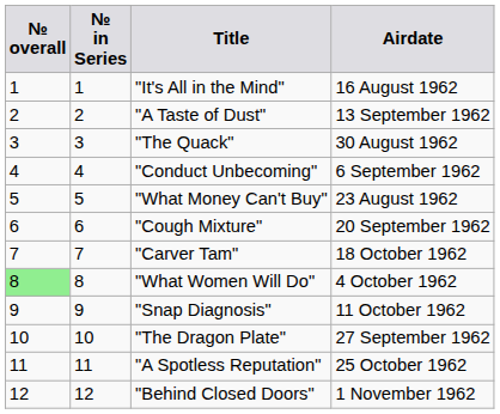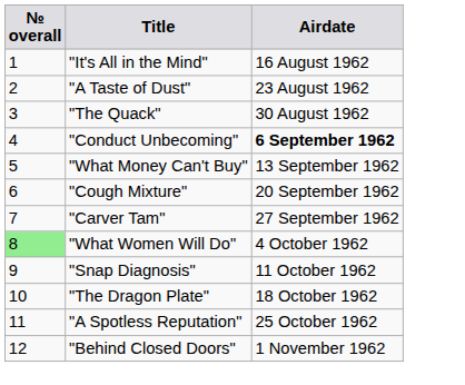 <table class="wikitable">
 <tr>
 <th style="background:#dedde2;">№<br>overall</th>
-<th style="background:#dedde2;">№<br>in<br>Series</th>
 <th style="background:#dedde2;">Title</th>
 <th style="background:#dedde2;">Airdate</th>
 </tr>
 <tr>
-<td>1</td>
 <td>1</td>
 <td>"It's All in the Mind"</td>
 <td>16 August 1962</td>
 </tr>
 <tr>
 <td>2</td>
-<td>2</td>
 <td>"A Taste of Dust"</td>
-<td>13 September 1962</td>
+<td>23 August 1962</td>
 </tr>
 <tr>
-<td>3</td>
 <td>3</td>
 <td>"The Quack"</td>
 <td>30 August 1962</td>
 </tr>
 <tr>
 <td>4</td>
-<td>4</td>
 <td>"Conduct Unbecoming"</td>
-<td>6 September 1962</td>
+<td><strong>6 September 1962</strong></td>
 </tr>
 <tr>
 <td>5</td>
-<td>5</td>
 <td>"What Money Can't Buy"</td>
-<td>23 August 1962</td>
+<td>13 September 1962</td>
 </tr>
 <tr>
-<td>6</td>
 <td>6</td>
 <td>"Cough Mixture"</td>
 <td>20 September 1962</td>
 </tr>
 <tr>
 <td>7</td>
-<td>7</td>
 <td>"Carver Tam"</td>
-<td>18 October 1962</td>
+<td>27 September 1962</td>
 </tr>
 <tr>
 <td style="background: lightgreen;">8</td>
-<td>8</td>
 <td>"What Women Will Do"</td>
 <td>4 October 1962</td>
 </tr>
 <tr>
-<td>9</td>
 <td>9</td>
 <td>"Snap Diagnosis"</td>
 <td>11 October 1962</td>
 </tr>
 <tr>
 <td>10</td>
-<td>10</td>
 <td>"The Dragon Plate"</td>
-<td>27 September 1962</td>
+<td>18 October 1962</td>
 </tr>
 <tr>
-<td>11</td>
 <td>11</td>
 <td>"A Spotless Reputation"</td>
 <td>25 October 1962</td>
 </tr>
 <tr>
 <td>12</td>
-<td>12</td>
 <td>"Behind Closed Doors"</td>
 <td>1 November 1962</td>
 </tr>
 </table>
